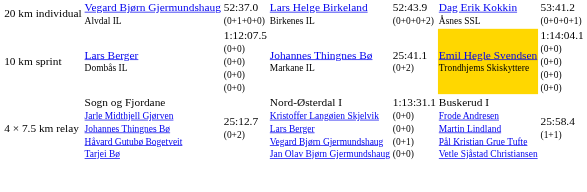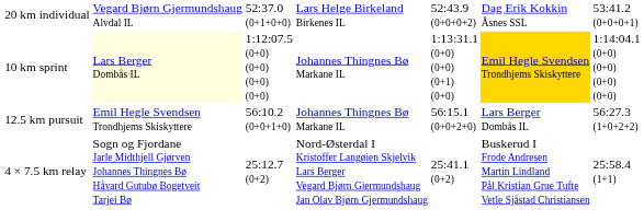 <table>
 <tr>
 <td>20 km individual<br><em></em></td>
 <td><a href='#'>Vegard Bjørn Gjermundshaug</a><br><small>Alvdal IL</small></td>
 <td>52:37.0<br><small>(0+1+0+0)</small></td>
 <td><a href='#'>Lars Helge Birkeland</a><br><small>Birkenes IL</small></td>
 <td>52:43.9<br><small>(0+0+0+2)</small></td>
 <td><a href='#'>Dag Erik Kokkin</a><br><small>Åsnes SSL</small></td>
 <td>53:41.2<br><small>(0+0+0+1)</small></td>
 </tr>
 <tr>
 <td>10 km sprint<br><em></em></td>
-<td><a href='#'>Lars Berger</a><br><small>Dombås IL</small></td>
+<td style="background: lightyellow;"><a href='#'>Lars Berger</a><br><small>Dombås IL</small></td>
 <td>1:12:07.5<br><small>(0+0)<br>(0+0)<br>(0+0)<br>(0+0)</small></td>
 <td><a href='#'>Johannes Thingnes Bø</a><br><small>Markane IL</small></td>
-<td>25:41.1<br><small>(0+2)</small></td>
+<td>1:13:31.1<br><small>(0+0)<br>(0+0)<br>(0+1)<br>(0+0)</small></td>
 <td style="background: gold;"><a href='#'>Emil Hegle Svendsen</a><br><small>Trondhjems Skiskyttere</small></td>
 <td>1:14:04.1<br><small>(0+0)<br>(0+0)<br>(0+0)<br>(0+0)</small></td>
+</tr>
+<tr>
+<td>12.5 km pursuit<br><em></em></td>
+<td><a href='#'>Emil Hegle Svendsen</a><br><small>Trondhjems Skiskyttere</small></td>
+<td>56:10.2<br><small>(0+0+1+0)</small></td>
+<td><a href='#'>Johannes Thingnes Bø</a><br><small>Markane IL</small></td>
+<td>56:15.1<br><small>(0+0+2+0)</small></td>
+<td><a href='#'>Lars Berger</a><br><small>Dombås IL</small></td>
+<td>56:27.3<br><small>(1+0+2+2)</small></td>
 </tr>
 <tr>
 <td>4 × 7.5 km relay<br><em></em></td>
 <td>Sogn og Fjordane<br><small><a href='#'>Jarle Midthjell Gjørven</a><br><a href='#'>Johannes Thingnes Bø</a><br><a href='#'>Håvard Gutubø Bogetveit</a><br><a href='#'>Tarjei Bø</a></small></td>
 <td>25:12.7<br><small>(0+2)</small></td>
 <td>Nord-Østerdal I<br><small><a href='#'>Kristoffer Langøien Skjelvik</a><br><a href='#'>Lars Berger</a><br><a href='#'>Vegard Bjørn Gjermundshaug</a><br><a href='#'>Jan Olav Bjørn Gjermundshaug</a></small></td>
-<td>1:13:31.1<br><small>(0+0)<br>(0+0)<br>(0+1)<br>(0+0)</small></td>
+<td>25:41.1<br><small>(0+2)</small></td>
 <td>Buskerud I<br><small><a href='#'>Frode Andresen</a><br><a href='#'>Martin Lindland</a><br><a href='#'>Pål Kristian Grue Tufte</a><br><a href='#'>Vetle Sjåstad Christiansen</a></small></td>
 <td>25:58.4<br><small>(1+1)</small></td>
 </tr>
 </table>
